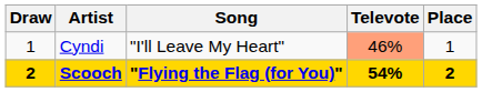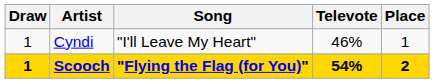 <table class="sortable wikitable" style="margin: 1em auto 1em auto; text-align:center">
 <tr>
 <th>Draw</th>
 <th>Artist</th>
 <th>Song</th>
 <th>Televote</th>
 <th>Place</th>
 </tr>
 <tr>
 <td>1</td>
 <td style="text-align:left;"><a href='#'>Cyndi</a></td>
 <td style="text-align:left;">"I'll Leave My Heart"</td>
-<td style="background: lightsalmon;">46%</td>
+<td>46%</td>
 <td>1</td>
 </tr>
 <tr style="font-weight:bold;background:gold">
-<td>2</td>
+<td>1</td>
 <td style="text-align:left;"><a href='#'>Scooch</a></td>
 <td style="text-align:left;">"<a href='#'>Flying the Flag (for You)</a>"</td>
 <td>54%</td>
 <td>2</td>
 </tr>
 </table>
